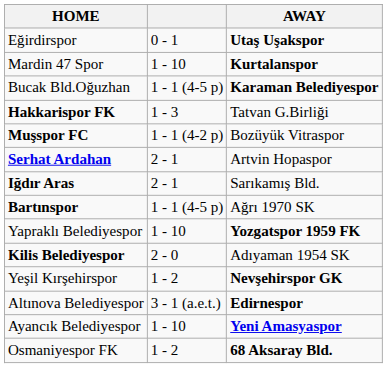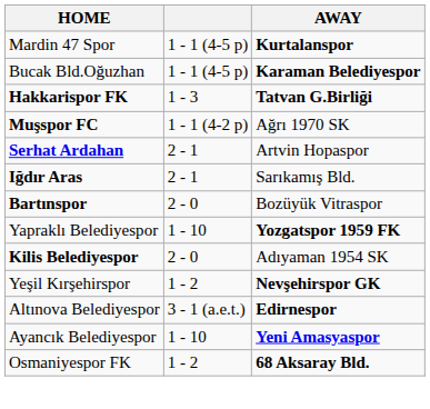 <table class="wikitable">
 <tr>
 <th>HOME</th>
 <th></th>
 <th>AWAY</th>
 </tr>
 <tr>
-<td>Eğirdirspor</td>
-<td>0 - 1</td>
-<td><strong>Utaş Uşakspor</strong></td>
-</tr>
-<tr>
 <td>Mardin 47 Spor</td>
-<td>1 - 10</td>
+<td>1 - 1 (4-5 p)</td>
 <td><strong>Kurtalanspor</strong></td>
 </tr>
 <tr>
 <td>Bucak Bld.Oğuzhan</td>
 <td>1 - 1 (4-5 p)</td>
 <td><strong>Karaman Belediyespor</strong></td>
 </tr>
 <tr>
 <td><strong>Hakkarispor FK</strong></td>
 <td>1 - 3</td>
-<td>Tatvan G.Birliği</td>
+<td><strong>Tatvan G.Birliği</strong></td>
 </tr>
 <tr>
 <td><strong>Muşspor FC</strong></td>
 <td>1 - 1 (4-2 p)</td>
-<td>Bozüyük Vitraspor</td>
+<td>Ağrı 1970 SK</td>
 </tr>
 <tr>
 <td><strong><a href='#'>Serhat Ardahan</a></strong></td>
 <td>2 - 1</td>
 <td>Artvin Hopaspor</td>
 </tr>
 <tr>
 <td><strong>Iğdır Aras</strong></td>
 <td>2 - 1</td>
 <td>Sarıkamış Bld.</td>
 </tr>
 <tr>
 <td><strong>Bartınspor</strong></td>
-<td>1 - 1 (4-5 p)</td>
-<td>Ağrı 1970 SK</td>
+<td>2 - 0</td>
+<td>Bozüyük Vitraspor</td>
 </tr>
 <tr>
 <td>Yapraklı Belediyespor</td>
 <td>1 - 10</td>
 <td><strong>Yozgatspor 1959 FK</strong></td>
 </tr>
 <tr>
 <td><strong>Kilis Belediyespor</strong></td>
 <td>2 - 0</td>
 <td>Adıyaman 1954 SK</td>
 </tr>
 <tr>
 <td>Yeşil Kırşehirspor</td>
 <td>1 - 2</td>
 <td><strong>Nevşehirspor GK</strong></td>
 </tr>
 <tr>
 <td>Altınova Belediyespor</td>
 <td>3 - 1 (a.e.t.)</td>
 <td><strong>Edirnespor</strong></td>
 </tr>
 <tr>
 <td>Ayancık Belediyespor</td>
 <td>1 - 10</td>
 <td><strong><a href='#'>Yeni Amasyaspor</a></strong></td>
 </tr>
 <tr>
 <td>Osmaniyespor FK</td>
 <td>1 - 2</td>
 <td><strong>68 Aksaray Bld.</strong></td>
 </tr>
 </table>
